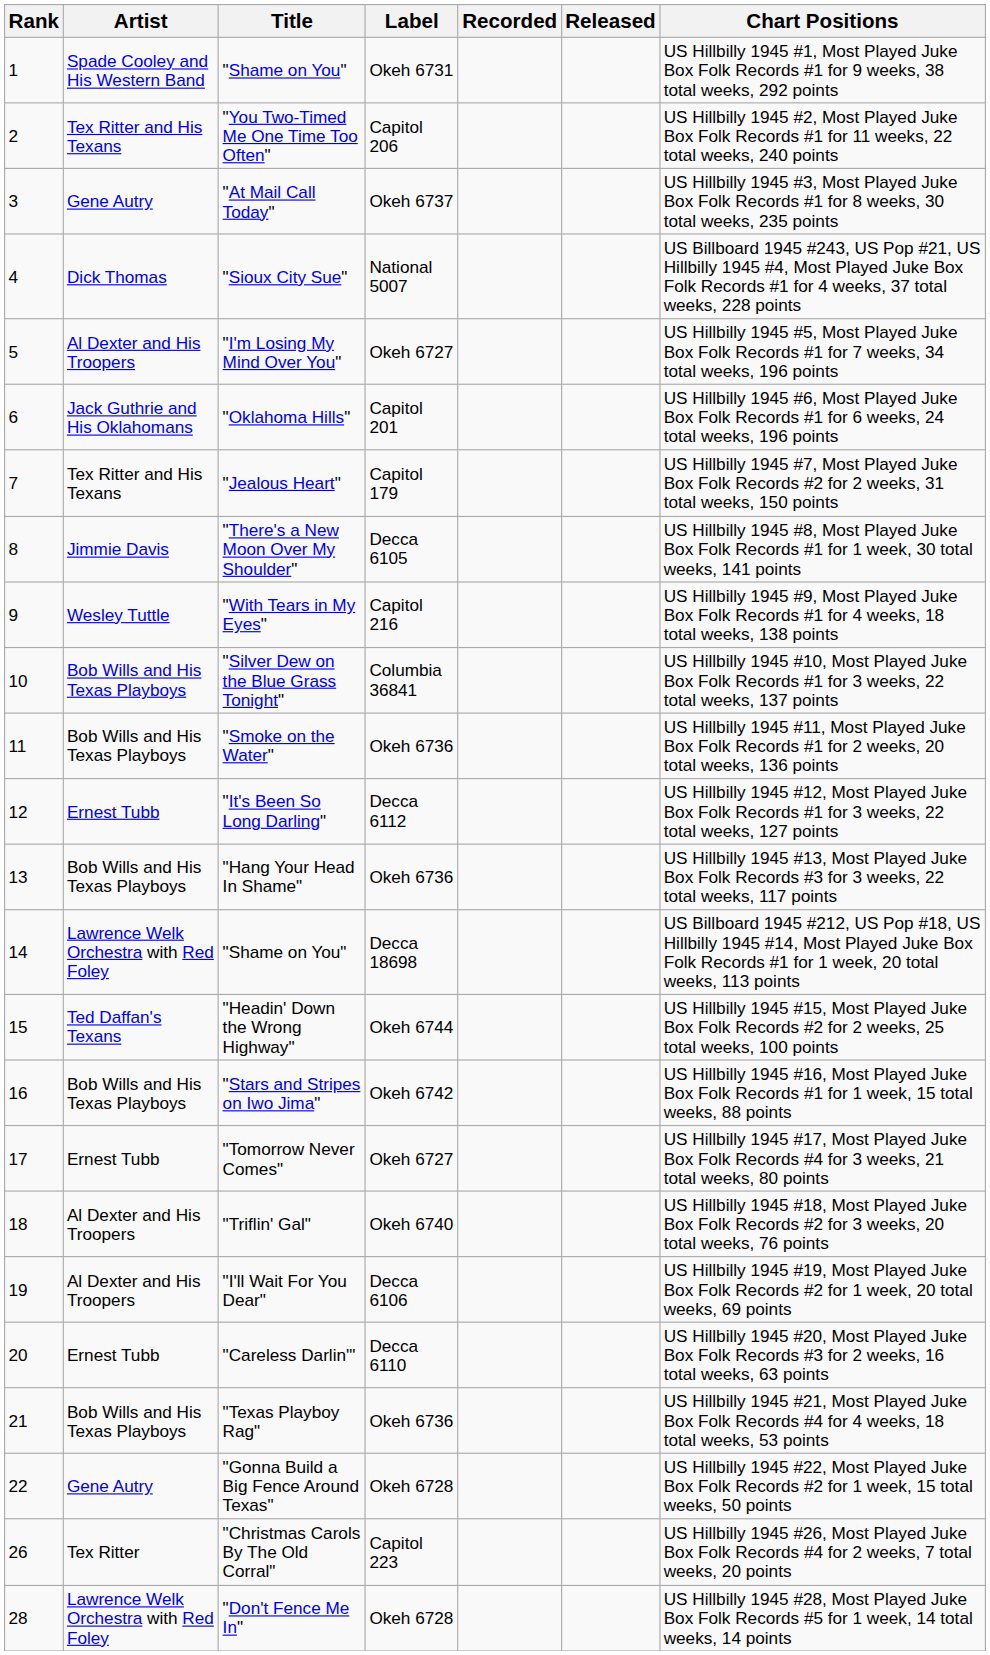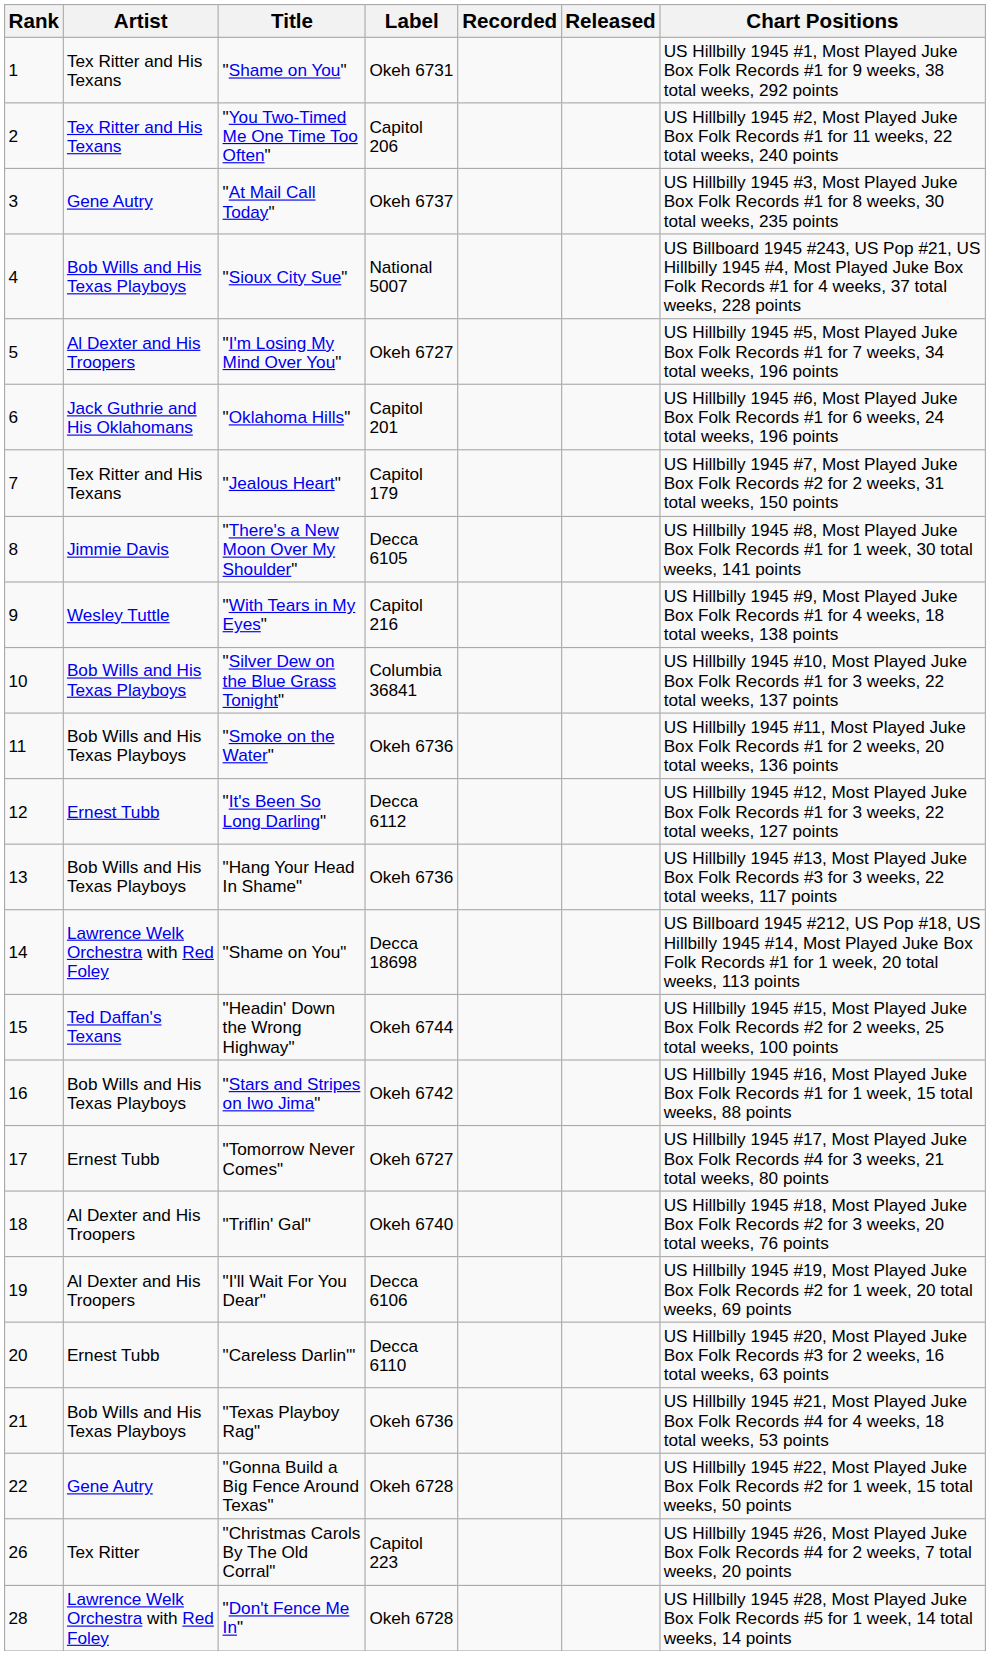 <table class="wikitable" style="font-size:95%;">
 <tr>
 <th><big>Rank</big></th>
 <th><big>Artist</big></th>
 <th><big>Title</big></th>
 <th><big>Label</big></th>
 <th><big>Recorded</big></th>
 <th><big>Released</big></th>
 <th><big>Chart Positions</big></th>
 </tr>
 <tr>
 <td>1</td>
-<td><a href='#'>Spade Cooley and His Western Band</a></td>
+<td>Tex Ritter and His Texans</td>
 <td>"<a href='#'>Shame on You</a>"</td>
 <td>Okeh 6731</td>
 <td></td>
 <td></td>
 <td>US Hillbilly 1945 #1, Most Played Juke Box Folk Records #1 for 9 weeks, 38 total weeks, 292 points</td>
 </tr>
 <tr>
 <td>2</td>
 <td><a href='#'>Tex Ritter and His Texans</a></td>
 <td>"<a href='#'>You Two-Timed Me One Time Too Often</a>"</td>
 <td>Capitol 206</td>
 <td></td>
 <td></td>
 <td>US Hillbilly 1945 #2, Most Played Juke Box Folk Records #1 for 11 weeks, 22 total weeks, 240 points</td>
 </tr>
 <tr>
 <td>3</td>
 <td><a href='#'>Gene Autry</a></td>
 <td>"<a href='#'>At Mail Call Today</a>"</td>
 <td>Okeh 6737</td>
 <td></td>
 <td></td>
 <td>US Hillbilly 1945 #3, Most Played Juke Box Folk Records #1 for 8 weeks, 30 total weeks, 235 points</td>
 </tr>
 <tr>
 <td>4</td>
-<td><a href='#'>Dick Thomas</a></td>
+<td><a href='#'>Bob Wills and His Texas Playboys</a></td>
 <td>"<a href='#'>Sioux City Sue</a>"</td>
 <td>National 5007</td>
 <td></td>
 <td></td>
 <td>US Billboard 1945 #243, US Pop #21, US Hillbilly 1945 #4, Most Played Juke Box Folk Records #1 for 4 weeks, 37 total weeks, 228 points</td>
 </tr>
 <tr>
 <td>5</td>
 <td><a href='#'>Al Dexter and His Troopers</a></td>
 <td>"<a href='#'>I'm Losing My Mind Over You</a>"</td>
 <td>Okeh 6727</td>
 <td></td>
 <td></td>
 <td>US Hillbilly 1945 #5, Most Played Juke Box Folk Records #1 for 7 weeks, 34 total weeks, 196 points</td>
 </tr>
 <tr>
 <td>6</td>
 <td><a href='#'>Jack Guthrie and His Oklahomans</a></td>
 <td>"<a href='#'>Oklahoma Hills</a>"</td>
 <td>Capitol 201</td>
 <td></td>
 <td></td>
 <td>US Hillbilly 1945 #6, Most Played Juke Box Folk Records #1 for 6 weeks, 24 total weeks, 196 points</td>
 </tr>
 <tr>
 <td>7</td>
 <td>Tex Ritter and His Texans</td>
 <td>"<a href='#'>Jealous Heart</a>"</td>
 <td>Capitol 179</td>
 <td></td>
 <td></td>
 <td>US Hillbilly 1945 #7, Most Played Juke Box Folk Records #2 for 2 weeks, 31 total weeks, 150 points</td>
 </tr>
 <tr>
 <td>8</td>
 <td><a href='#'>Jimmie Davis</a></td>
 <td>"<a href='#'>There's a New Moon Over My Shoulder</a>"</td>
 <td>Decca 6105</td>
 <td></td>
 <td></td>
 <td>US Hillbilly 1945 #8, Most Played Juke Box Folk Records #1 for 1 week, 30 total weeks, 141 points</td>
 </tr>
 <tr>
 <td>9</td>
 <td><a href='#'>Wesley Tuttle</a></td>
 <td>"<a href='#'>With Tears in My Eyes</a>"</td>
 <td>Capitol 216</td>
 <td></td>
 <td></td>
 <td>US Hillbilly 1945 #9, Most Played Juke Box Folk Records #1 for 4 weeks, 18 total weeks, 138 points</td>
 </tr>
 <tr>
 <td>10</td>
 <td><a href='#'>Bob Wills and His Texas Playboys</a></td>
 <td>"<a href='#'>Silver Dew on the Blue Grass Tonight</a>"</td>
 <td>Columbia 36841</td>
 <td></td>
 <td></td>
 <td>US Hillbilly 1945 #10, Most Played Juke Box Folk Records #1 for 3 weeks, 22 total weeks, 137 points</td>
 </tr>
 <tr>
 <td>11</td>
 <td>Bob Wills and His Texas Playboys</td>
 <td>"<a href='#'>Smoke on the Water</a>"</td>
 <td>Okeh 6736</td>
 <td></td>
 <td></td>
 <td>US Hillbilly 1945 #11, Most Played Juke Box Folk Records #1 for 2 weeks, 20 total weeks, 136 points</td>
 </tr>
 <tr>
 <td>12</td>
 <td><a href='#'>Ernest Tubb</a></td>
 <td>"<a href='#'>It's Been So Long Darling</a>"</td>
 <td>Decca 6112</td>
 <td></td>
 <td></td>
 <td>US Hillbilly 1945 #12, Most Played Juke Box Folk Records #1 for 3 weeks, 22 total weeks, 127 points</td>
 </tr>
 <tr>
 <td>13</td>
 <td>Bob Wills and His Texas Playboys</td>
 <td>"Hang Your Head In Shame"</td>
 <td>Okeh 6736</td>
 <td></td>
 <td></td>
 <td>US Hillbilly 1945 #13, Most Played Juke Box Folk Records #3 for 3 weeks, 22 total weeks, 117 points</td>
 </tr>
 <tr>
 <td>14</td>
 <td><a href='#'>Lawrence Welk Orchestra</a> with <a href='#'>Red Foley</a></td>
 <td>"Shame on You"</td>
 <td>Decca 18698</td>
 <td></td>
 <td></td>
 <td>US Billboard 1945 #212, US Pop #18, US Hillbilly 1945 #14, Most Played Juke Box Folk Records #1 for 1 week, 20 total weeks, 113 points</td>
 </tr>
 <tr>
 <td>15</td>
 <td><a href='#'>Ted Daffan's Texans</a></td>
 <td>"Headin' Down the Wrong Highway"</td>
 <td>Okeh 6744</td>
 <td></td>
 <td></td>
 <td>US Hillbilly 1945 #15, Most Played Juke Box Folk Records #2 for 2 weeks, 25 total weeks, 100 points</td>
 </tr>
 <tr>
 <td>16</td>
 <td>Bob Wills and His Texas Playboys</td>
 <td>"<a href='#'>Stars and Stripes on Iwo Jima</a>"</td>
 <td>Okeh 6742</td>
 <td></td>
 <td></td>
 <td>US Hillbilly 1945 #16, Most Played Juke Box Folk Records #1 for 1 week, 15 total weeks, 88 points</td>
 </tr>
 <tr>
 <td>17</td>
 <td>Ernest Tubb</td>
 <td>"Tomorrow Never Comes"</td>
 <td>Okeh 6727</td>
 <td></td>
 <td></td>
 <td>US Hillbilly 1945 #17, Most Played Juke Box Folk Records #4 for 3 weeks, 21 total weeks, 80 points</td>
 </tr>
 <tr>
 <td>18</td>
 <td>Al Dexter and His Troopers</td>
 <td>"Triflin' Gal"</td>
 <td>Okeh 6740</td>
 <td></td>
 <td></td>
 <td>US Hillbilly 1945 #18, Most Played Juke Box Folk Records #2 for 3 weeks, 20 total weeks, 76 points</td>
 </tr>
 <tr>
 <td>19</td>
 <td>Al Dexter and His Troopers</td>
 <td>"I'll Wait For You Dear"</td>
 <td>Decca 6106</td>
 <td></td>
 <td></td>
 <td>US Hillbilly 1945 #19, Most Played Juke Box Folk Records #2 for 1 week, 20 total weeks, 69 points</td>
 </tr>
 <tr>
 <td>20</td>
 <td>Ernest Tubb</td>
 <td>"Careless Darlin'"</td>
 <td>Decca 6110</td>
 <td></td>
 <td></td>
 <td>US Hillbilly 1945 #20, Most Played Juke Box Folk Records #3 for 2 weeks, 16 total weeks, 63 points</td>
 </tr>
 <tr>
 <td>21</td>
 <td>Bob Wills and His Texas Playboys</td>
 <td>"Texas Playboy Rag"</td>
 <td>Okeh 6736</td>
 <td></td>
 <td></td>
 <td>US Hillbilly 1945 #21, Most Played Juke Box Folk Records #4 for 4 weeks, 18 total weeks, 53 points</td>
 </tr>
 <tr>
 <td>22</td>
 <td><a href='#'>Gene Autry</a></td>
 <td>"Gonna Build a Big Fence Around Texas"</td>
 <td>Okeh 6728</td>
 <td></td>
 <td></td>
 <td>US Hillbilly 1945 #22, Most Played Juke Box Folk Records #2 for 1 week, 15 total weeks, 50 points</td>
 </tr>
 <tr>
 <td>26</td>
 <td>Tex Ritter</td>
 <td>"Christmas Carols By The Old Corral"</td>
 <td>Capitol 223</td>
 <td></td>
 <td></td>
 <td>US Hillbilly 1945 #26, Most Played Juke Box Folk Records #4 for 2 weeks, 7 total weeks, 20 points</td>
 </tr>
 <tr>
 <td>28</td>
 <td><a href='#'>Lawrence Welk Orchestra</a> with <a href='#'>Red Foley</a></td>
 <td>"<a href='#'>Don't Fence Me In</a>"</td>
 <td>Okeh 6728</td>
 <td></td>
 <td></td>
 <td>US Hillbilly 1945 #28, Most Played Juke Box Folk Records #5 for 1 week, 14 total weeks, 14 points</td>
 </tr>
 </table>
